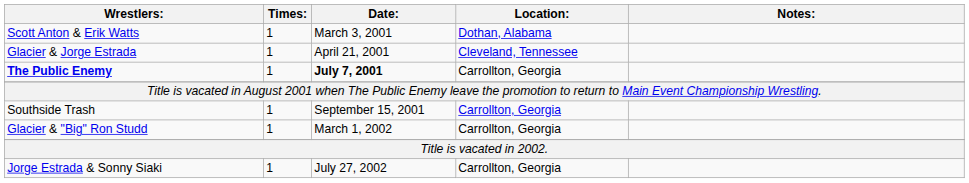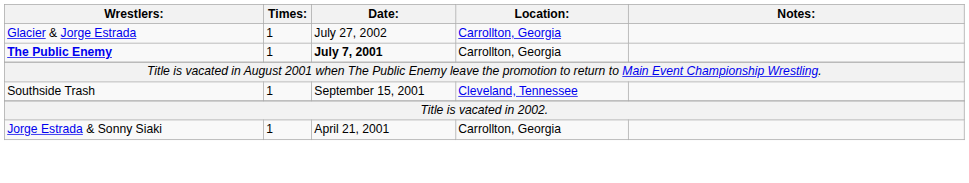 <table class="wikitable" width=100%>
 <tr>
 <th width=27%>Wrestlers:</th>
 <th width=5%>Times:</th>
 <th width=15%>Date:</th>
 <th width=18%>Location:</th>
 <th width=35%>Notes:</th>
 </tr>
 <tr>
-<td><a href='#'>Scott Anton</a> & <a href='#'>Erik Watts</a></td>
-<td>1</td>
-<td>March 3, 2001</td>
-<td><a href='#'>Dothan, Alabama</a></td>
-<td></td>
-</tr>
-<tr>
 <td><a href='#'>Glacier</a> & <a href='#'>Jorge Estrada</a></td>
 <td>1</td>
-<td>April 21, 2001</td>
-<td><a href='#'>Cleveland, Tennessee</a></td>
+<td>July 27, 2002</td>
+<td><a href='#'>Carrollton, Georgia</a></td>
 <td></td>
 </tr>
 <tr>
 <td><strong><a href='#'>The Public Enemy</a></strong><br></td>
 <td>1</td>
 <td><strong>July 7, 2001</strong></td>
 <td>Carrollton, Georgia</td>
 <td></td>
 </tr>
 <tr>
 </tr>
 <tr style="background: #f2f2f2;">
 <td colspan="5" align=center><em>Title is vacated in August 2001 when The Public Enemy leave the promotion to return to <a href='#'>Main Event Championship Wrestling</a>.</em></td>
 </tr>
 <tr>
 <td>Southside Trash<br></td>
 <td>1</td>
 <td>September 15, 2001</td>
-<td><a href='#'>Carrollton, Georgia</a></td>
-<td></td>
-</tr>
-<tr>
-<td><a href='#'>Glacier</a>  & <a href='#'>"Big" Ron Studd</a></td>
-<td>1</td>
-<td>March 1, 2002</td>
-<td>Carrollton, Georgia</td>
+<td><a href='#'>Cleveland, Tennessee</a></td>
 <td></td>
 </tr>
 <tr>
 </tr>
 <tr style="background: #f2f2f2;">
 <td colspan="5" align=center><em>Title is vacated in 2002.</em></td>
 </tr>
 <tr>
 <td><a href='#'>Jorge Estrada</a>  & Sonny Siaki</td>
 <td>1</td>
-<td>July 27, 2002</td>
+<td>April 21, 2001</td>
 <td>Carrollton, Georgia</td>
 <td></td>
 </tr>
 </table>
